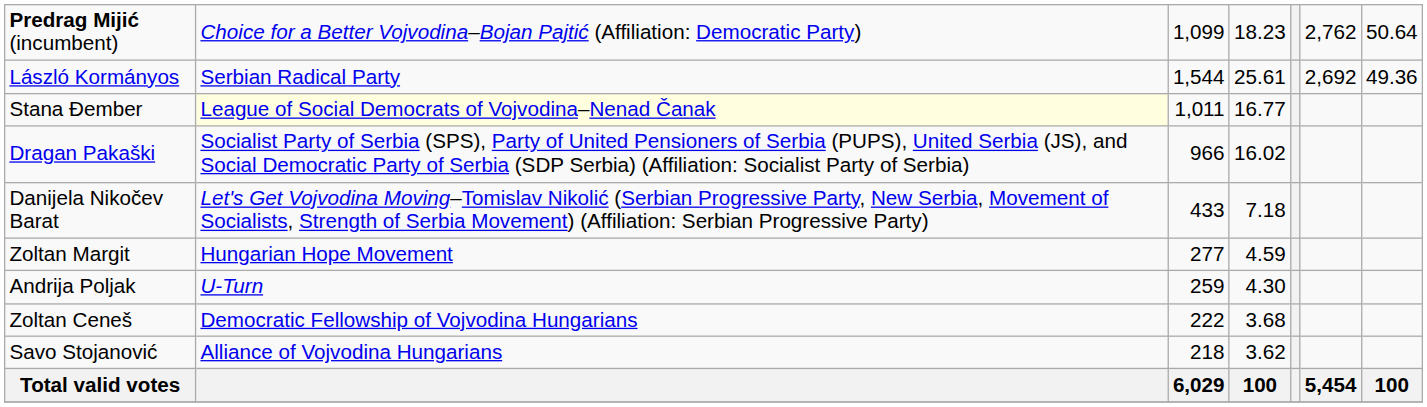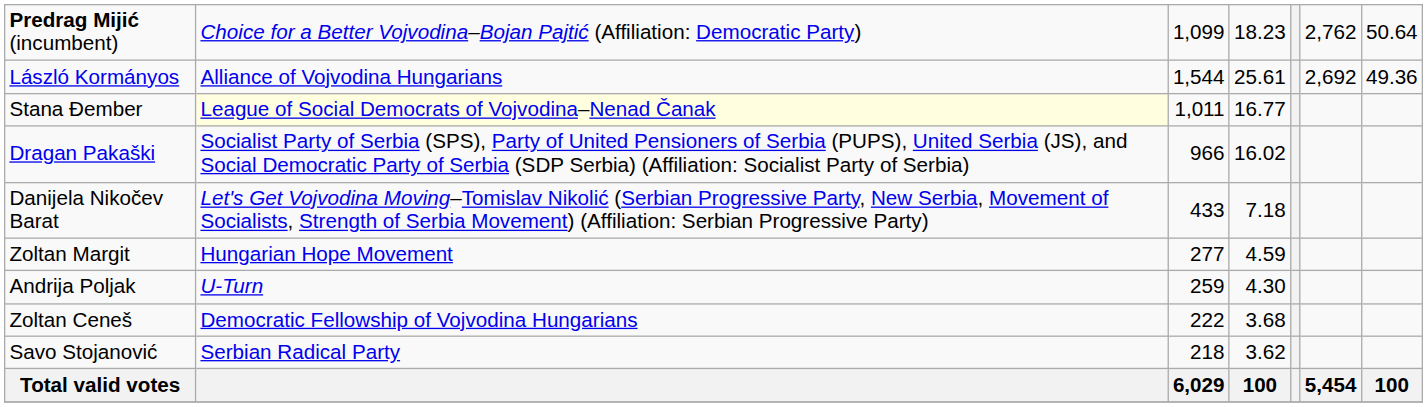 <table style="width:1100px;" class="wikitable">
 <tr>
 <td align="left"><strong>Predrag Mijić</strong> (incumbent)</td>
 <td align="left"><em><a href='#'>Choice for a Better Vojvodina</a>–<a href='#'>Bojan Pajtić</a></em> (Affiliation: <a href='#'>Democratic Party</a>)</td>
 <td align="right">1,099</td>
 <td align="right">18.23</td>
 <th align="left"></th>
 <td align="right">2,762</td>
 <td align="right">50.64</td>
 </tr>
 <tr>
 <td align="left"><a href='#'>László Kormányos</a></td>
-<td align="left"><a href='#'>Serbian Radical Party</a></td>
+<td align="left"><a href='#'>Alliance of Vojvodina Hungarians</a></td>
 <td align="right">1,544</td>
 <td align="right">25.61</td>
 <th align="left"></th>
 <td align="right">2,692</td>
 <td align="right">49.36</td>
 </tr>
 <tr>
 <td align="left">Stana Đember</td>
 <td align="left" style="background: lightyellow;"><a href='#'>League of Social Democrats of Vojvodina</a>–<a href='#'>Nenad Čanak</a></td>
 <td align="right">1,011</td>
 <td align="right">16.77</td>
 <th align="left"></th>
 <td align="right"></td>
 <td align="right"></td>
 </tr>
 <tr>
 <td align="left"><a href='#'>Dragan Pakaški</a></td>
 <td align="left"><a href='#'>Socialist Party of Serbia</a> (SPS), <a href='#'>Party of United Pensioners of Serbia</a> (PUPS), <a href='#'>United Serbia</a> (JS), and <a href='#'>Social Democratic Party of Serbia</a> (SDP Serbia) (Affiliation: Socialist Party of Serbia)</td>
 <td align="right">966</td>
 <td align="right">16.02</td>
 <th align="left"></th>
 <td align="right"></td>
 <td align="right"></td>
 </tr>
 <tr>
 <td align="left">Danijela Nikočev Barat</td>
 <td align="left"><em><a href='#'>Let's Get Vojvodina Moving</a></em>–<a href='#'>Tomislav Nikolić</a> (<a href='#'>Serbian Progressive Party</a>, <a href='#'>New Serbia</a>, <a href='#'>Movement of Socialists</a>, <a href='#'>Strength of Serbia Movement</a>) (Affiliation: Serbian Progressive Party)</td>
 <td align="right">433</td>
 <td align="right">7.18</td>
 <th align="left"></th>
 <td align="right"></td>
 <td align="right"></td>
 </tr>
 <tr>
 <td align="left">Zoltan Margit</td>
 <td align="left"><a href='#'>Hungarian Hope Movement</a></td>
 <td align="right">277</td>
 <td align="right">4.59</td>
 <th align="left"></th>
 <td align="right"></td>
 <td align="right"></td>
 </tr>
 <tr>
 <td align="left">Andrija Poljak</td>
 <td align="left"><em><a href='#'>U-Turn</a></em></td>
 <td align="right">259</td>
 <td align="right">4.30</td>
 <th align="left"></th>
 <td align="right"></td>
 <td align="right"></td>
 </tr>
 <tr>
 <td align="left">Zoltan Ceneš</td>
 <td align="left"><a href='#'>Democratic Fellowship of Vojvodina Hungarians</a></td>
 <td align="right">222</td>
 <td align="right">3.68</td>
 <th align="left"></th>
 <td align="right"></td>
 <td align="right"></td>
 </tr>
 <tr>
 <td align="left">Savo Stojanović</td>
-<td align="left"><a href='#'>Alliance of Vojvodina Hungarians</a></td>
+<td align="left"><a href='#'>Serbian Radical Party</a></td>
 <td align="right">218</td>
 <td align="right">3.62</td>
 <th align="left"></th>
 <td align="right"></td>
 <td align="right"></td>
 </tr>
 <tr>
 <th align="left">Total valid votes</th>
 <th align="left"></th>
 <th align="right">6,029</th>
 <th align="right">100</th>
 <th align="left"></th>
 <th align="right">5,454</th>
 <th align="right">100</th>
 </tr>
 <tr>
 </tr>
 </table>
